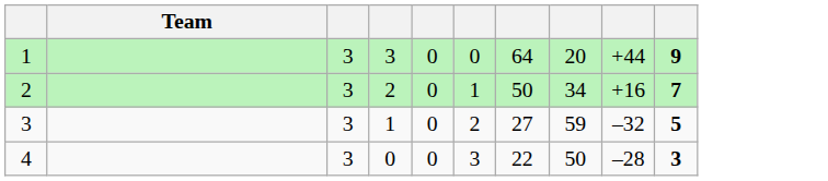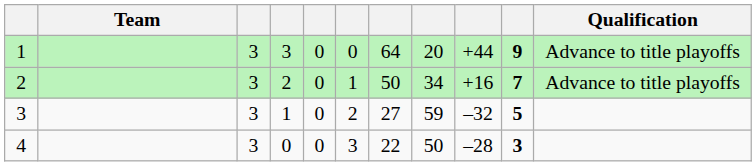 <table class="wikitable" style="text-align:center;">
 <tr>
 <th style="width:1.5em;"></th>
 <th style="width:12.5em">Team</th>
 <th style="width:1.5em;"></th>
 <th style="width:1.5em;"></th>
 <th style="width:1.5em;"></th>
 <th style="width:1.5em;"></th>
 <th style="width:2.0em;"></th>
 <th style="width:2.0em;"></th>
 <th style="width:2.0em;"></th>
 <th style="width:1.5em;"></th>
+<th style="width:12.5em">Qualification</th>
 </tr>
 <tr bgcolor=#bbf3bb>
 <td>1</td>
 <td align=left></td>
 <td>3</td>
 <td>3</td>
 <td>0</td>
 <td>0</td>
 <td>64</td>
 <td>20</td>
 <td>+44</td>
 <td><strong>9</strong></td>
+<td>Advance to title playoffs</td>
 </tr>
 <tr bgcolor=#bbf3bb>
 <td>2</td>
 <td align=left></td>
 <td>3</td>
 <td>2</td>
 <td>0</td>
 <td>1</td>
 <td>50</td>
 <td>34</td>
 <td>+16</td>
 <td><strong>7</strong></td>
+<td>Advance to title playoffs</td>
 </tr>
 <tr>
 <td>3</td>
 <td align=left></td>
 <td>3</td>
 <td>1</td>
 <td>0</td>
 <td>2</td>
 <td>27</td>
 <td>59</td>
 <td>–32</td>
 <td><strong>5</strong></td>
+<td></td>
 </tr>
 <tr>
 <td>4</td>
 <td align=left></td>
 <td>3</td>
 <td>0</td>
 <td>0</td>
 <td>3</td>
 <td>22</td>
 <td>50</td>
 <td>–28</td>
 <td><strong>3</strong></td>
+<td></td>
 </tr>
 </table>
